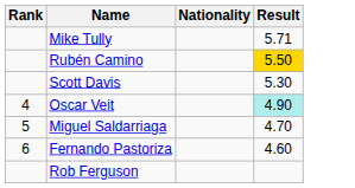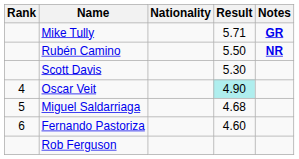 <table class="wikitable sortable" style="text-align:center">
 <tr>
 <th>Rank</th>
 <th>Name</th>
 <th>Nationality</th>
 <th>Result</th>
+<th>Notes</th>
 </tr>
 <tr>
 <td></td>
 <td align=left><a href='#'>Mike Tully</a></td>
 <td align=left></td>
 <td>5.71</td>
+<td><strong><a href='#'>GR</a></strong></td>
 </tr>
 <tr>
 <td></td>
 <td align=left><a href='#'>Rubén Camino</a></td>
 <td align=left></td>
-<td style="background: gold;">5.50</td>
+<td>5.50</td>
+<td><strong><a href='#'>NR</a></strong></td>
 </tr>
 <tr>
 <td></td>
 <td align=left><a href='#'>Scott Davis</a></td>
 <td align=left></td>
 <td>5.30</td>
+<td></td>
 </tr>
 <tr>
 <td>4</td>
 <td align=left><a href='#'>Oscar Veit</a></td>
 <td align=left></td>
 <td style="background: paleturquoise;">4.90</td>
+<td></td>
 </tr>
 <tr>
 <td>5</td>
 <td align=left><a href='#'>Miguel Saldarriaga</a></td>
 <td align=left></td>
-<td>4.70</td>
+<td>4.68</td>
+<td></td>
 </tr>
 <tr>
 <td>6</td>
 <td align=left><a href='#'>Fernando Pastoriza</a></td>
 <td align=left></td>
 <td>4.60</td>
+<td></td>
 </tr>
 <tr>
 <td></td>
 <td align=left><a href='#'>Rob Ferguson</a></td>
 <td align=left></td>
 <td></td>
+<td></td>
 </tr>
 </table>
